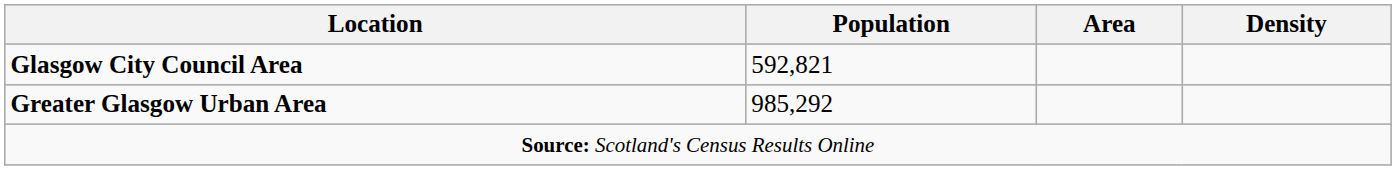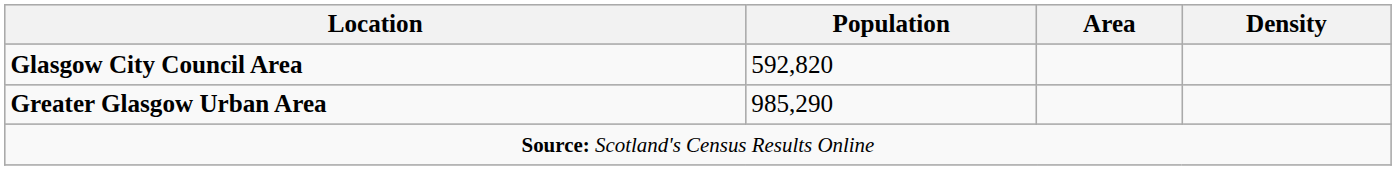 <table class="wikitable collapsible collapsed" width="100%">
 <tr>
 <th>Location</th>
 <th>Population</th>
 <th>Area</th>
 <th>Density</th>
 </tr>
 <tr>
 <td><strong>Glasgow City Council Area</strong></td>
-<td>592,821</td>
+<td>592,820</td>
 <td></td>
 <td></td>
 </tr>
 <tr>
 <td><strong>Greater Glasgow Urban Area</strong></td>
-<td>985,292</td>
+<td>985,290</td>
 <td></td>
 <td></td>
 </tr>
 <tr>
 <td colspan="5" style="text-align: center;"><small><strong>Source:</strong> <em>Scotland's Census Results Online</em></small></td>
 </tr>
 </table>
